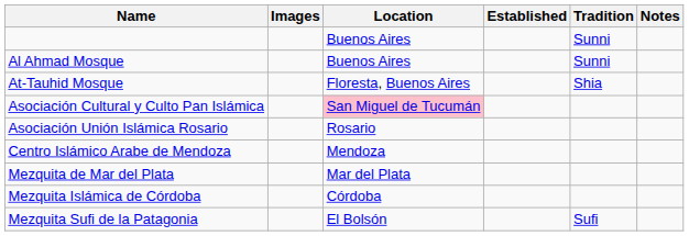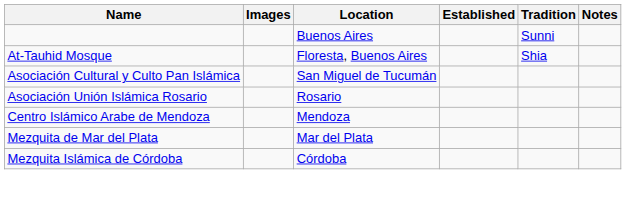 <table class="wikitable plainrowheaders sortable" style="text-align:left;">
 <tr>
 <th>Name</th>
 <th class="unsortable">Images</th>
 <th>Location</th>
 <th>Established</th>
 <th>Tradition</th>
 <th class="unsortable">Notes</th>
 </tr>
 <tr>
 <td><br></td>
 <td></td>
 <td><a href='#'>Buenos Aires</a></td>
 <td></td>
 <td><a href='#'>Sunni</a></td>
 <td></td>
 </tr>
 <tr>
-<td><a href='#'>Al Ahmad Mosque</a><br></td>
-<td></td>
-<td><a href='#'>Buenos Aires</a></td>
-<td></td>
-<td><a href='#'>Sunni</a></td>
-<td></td>
-</tr>
-<tr>
 <td><a href='#'>At-Tauhid Mosque</a><br></td>
 <td></td>
 <td><a href='#'>Floresta</a>, <a href='#'>Buenos Aires</a></td>
 <td></td>
 <td><a href='#'>Shia</a></td>
 <td></td>
 </tr>
 <tr>
 <td><a href='#'>Asociación Cultural y Culto Pan Islámica</a></td>
 <td></td>
-<td style="background: pink;"><a href='#'>San Miguel de Tucumán</a></td>
+<td><a href='#'>San Miguel de Tucumán</a></td>
 <td></td>
 <td></td>
 <td></td>
 </tr>
 <tr>
 <td><a href='#'>Asociación Unión Islámica Rosario</a></td>
 <td></td>
 <td><a href='#'>Rosario</a></td>
 <td></td>
 <td></td>
 <td></td>
 </tr>
 <tr>
 <td><a href='#'>Centro Islámico Arabe de Mendoza</a></td>
 <td></td>
 <td><a href='#'>Mendoza</a></td>
 <td></td>
 <td></td>
 <td></td>
 </tr>
 <tr>
 <td><a href='#'>Mezquita de Mar del Plata</a></td>
 <td></td>
 <td><a href='#'>Mar del Plata</a></td>
 <td></td>
 <td></td>
 <td></td>
 </tr>
 <tr>
 <td><a href='#'>Mezquita Islámica de Córdoba</a></td>
 <td></td>
 <td><a href='#'>Córdoba</a></td>
 <td></td>
 <td></td>
 <td></td>
 </tr>
-<tr>
-<td><a href='#'>Mezquita Sufi de la Patagonia</a></td>
-<td></td>
-<td><a href='#'>El Bolsón</a></td>
-<td></td>
-<td><a href='#'>Sufi</a></td>
-<td></td>
-</tr>
 </table>
